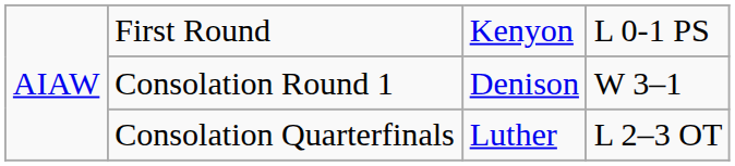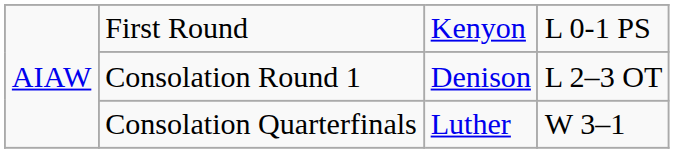 <table class="wikitable">
 <tr>
 <td rowspan="3"><a href='#'>AIAW</a></td>
 <td>First Round</td>
 <td><a href='#'>Kenyon</a></td>
 <td>L 0-1 PS</td>
 </tr>
 <tr>
 <td>Consolation Round 1</td>
 <td><a href='#'>Denison</a></td>
-<td>W 3–1</td>
+<td>L 2–3 OT</td>
 </tr>
 <tr>
 <td>Consolation Quarterfinals</td>
 <td><a href='#'>Luther</a></td>
-<td>L 2–3 OT</td>
+<td>W 3–1</td>
 </tr>
 </table>
